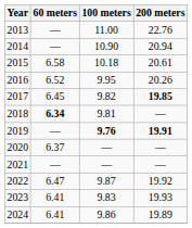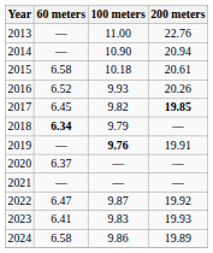 <table class="wikitable sortable" style=text-align:center>
 <tr>
 <th>Year</th>
 <th>60 meters</th>
 <th>100 meters</th>
 <th>200 meters</th>
 </tr>
 <tr>
 <td>2013</td>
 <td data-sort-value=999>—</td>
 <td>11.00</td>
 <td>22.76</td>
 </tr>
 <tr>
 <td>2014</td>
 <td data-sort-value=999>—</td>
 <td>10.90</td>
 <td>20.94</td>
 </tr>
 <tr>
 <td>2015</td>
 <td>6.58</td>
 <td>10.18</td>
 <td>20.61</td>
 </tr>
 <tr>
 <td>2016</td>
 <td>6.52</td>
-<td>9.95</td>
+<td>9.93</td>
 <td>20.26</td>
 </tr>
 <tr>
 <td>2017</td>
 <td>6.45</td>
 <td>9.82</td>
 <td><strong>19.85</strong></td>
 </tr>
 <tr>
 <td>2018</td>
 <td><strong>6.34</strong></td>
-<td>9.81</td>
+<td>9.79</td>
 <td data-sort-value=999>—</td>
 </tr>
 <tr>
 <td>2019</td>
 <td data-sort-value=999>—</td>
 <td><strong>9.76</strong></td>
-<td><strong>19.91</strong></td>
+<td>19.91</td>
 </tr>
 <tr>
 <td>2020</td>
 <td>6.37</td>
 <td data-sort-value=999>—</td>
 <td data-sort-value=999>—</td>
 </tr>
 <tr>
 <td>2021</td>
 <td data-sort-value=999>—</td>
 <td data-sort-value=999>—</td>
 <td data-sort-value=999>—</td>
 </tr>
 <tr>
 <td>2022</td>
 <td>6.47</td>
 <td>9.87</td>
 <td>19.92</td>
 </tr>
 <tr>
 <td>2023</td>
 <td>6.41</td>
 <td>9.83</td>
 <td>19.93</td>
 </tr>
 <tr>
 <td>2024</td>
-<td>6.41</td>
+<td>6.58</td>
 <td>9.86</td>
 <td>19.89</td>
 </tr>
 <tr>
 </tr>
 </table>
